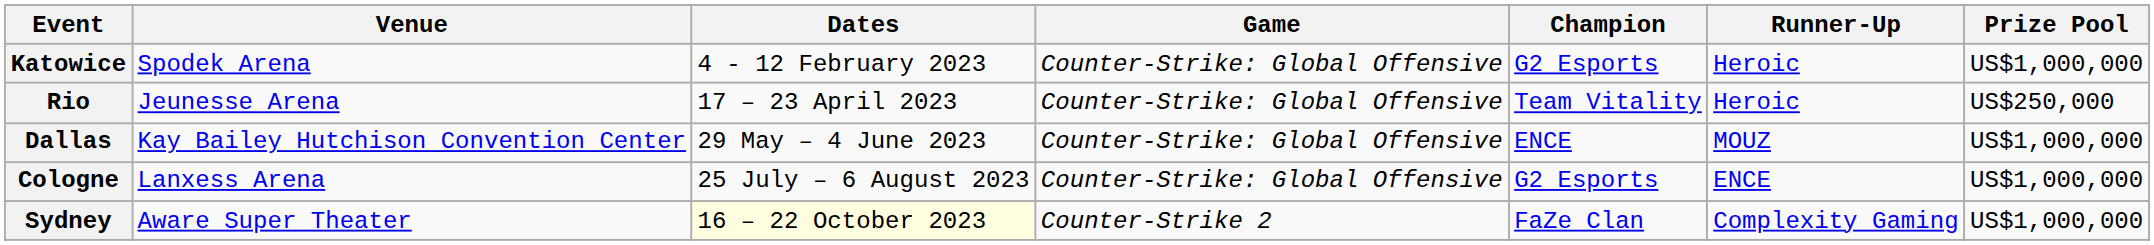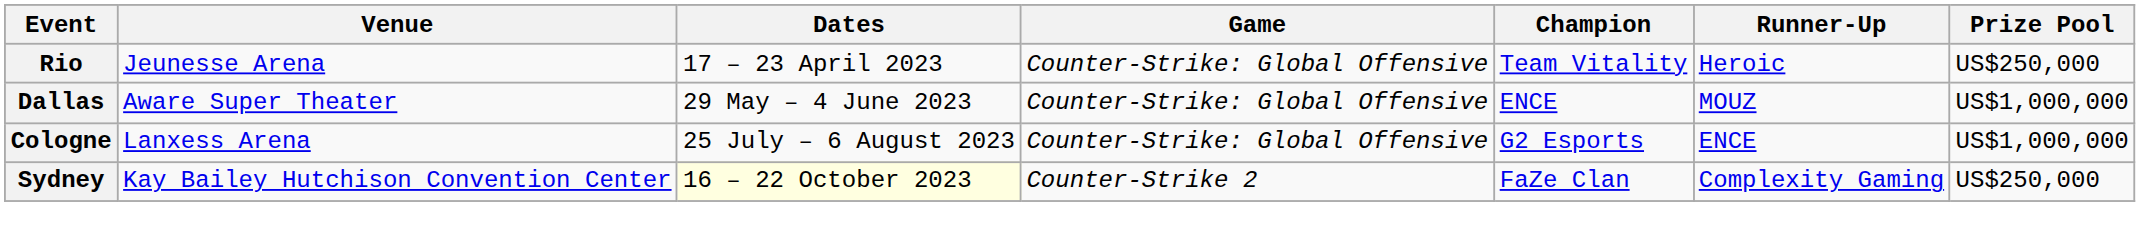 <table class="wikitable">
 <tr>
 <th>Event</th>
 <th>Venue</th>
 <th>Dates</th>
 <th>Game</th>
 <th>Champion</th>
 <th>Runner-Up</th>
 <th>Prize Pool</th>
-</tr>
-<tr>
-<th>Katowice</th>
-<td><a href='#'>Spodek Arena</a></td>
-<td>4 - 12 February 2023</td>
-<td><em>Counter-Strike: Global Offensive</em></td>
-<td><a href='#'>G2 Esports</a></td>
-<td><a href='#'>Heroic</a></td>
-<td>US$1,000,000</td>
 </tr>
 <tr>
 <th>Rio</th>
 <td><a href='#'>Jeunesse Arena</a></td>
 <td>17 – 23 April 2023</td>
 <td><em>Counter-Strike: Global Offensive</em></td>
 <td><a href='#'>Team Vitality</a></td>
 <td><a href='#'>Heroic</a></td>
 <td>US$250,000</td>
 </tr>
 <tr>
 <th>Dallas</th>
-<td><a href='#'>Kay Bailey Hutchison Convention Center</a></td>
+<td><a href='#'>Aware Super Theater</a></td>
 <td>29 May – 4 June 2023</td>
 <td><em>Counter-Strike: Global Offensive</em></td>
 <td><a href='#'>ENCE</a></td>
 <td><a href='#'>MOUZ</a></td>
 <td>US$1,000,000</td>
 </tr>
 <tr>
 <th>Cologne</th>
 <td><a href='#'>Lanxess Arena</a></td>
 <td>25 July – 6 August 2023</td>
 <td><em>Counter-Strike: Global Offensive</em></td>
 <td><a href='#'>G2 Esports</a></td>
 <td><a href='#'>ENCE</a></td>
 <td>US$1,000,000</td>
 </tr>
 <tr>
 <th>Sydney</th>
-<td><a href='#'>Aware Super Theater</a></td>
+<td><a href='#'>Kay Bailey Hutchison Convention Center</a></td>
 <td style="background: lightyellow;">16 – 22 October 2023</td>
 <td><em>Counter-Strike 2</em></td>
 <td><a href='#'>FaZe Clan</a></td>
 <td><a href='#'>Complexity Gaming</a></td>
-<td>US$1,000,000</td>
+<td>US$250,000</td>
 </tr>
 </table>
